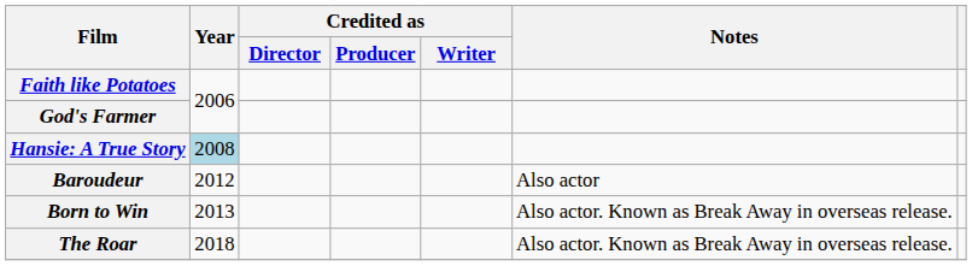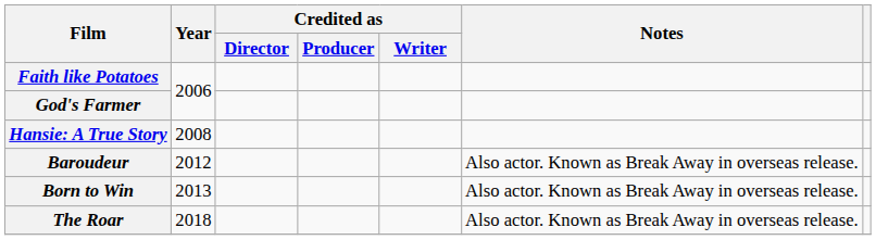 <table class="wikitable sortable plainrowheaders" style="text-align:center">
 <tr>
 <th rowspan="2" scope="col">Film</th>
 <th scope="col" rowspan="2">Year</th>
 <th scope="col" colspan="3">Credited as</th>
 <th scope="col" rowspan="2" class="unsortable">Notes</th>
 <th scope="col" rowspan="2" class="unsortable"></th>
 </tr>
 <tr>
 <th width="65"><a href='#'>Director</a></th>
 <th width="65"><a href='#'>Producer</a></th>
 <th width="65"><a href='#'>Writer</a></th>
 </tr>
 <tr>
 <th scope="row"><em><a href='#'>Faith like Potatoes</a></em></th>
 <td rowspan="2">2006</td>
 <td></td>
 <td></td>
 <td></td>
 <td style="text-align:left"></td>
 <td></td>
 </tr>
 <tr>
 <th scope="row"><em>God's Farmer</em></th>
 <td></td>
 <td></td>
 <td></td>
 <td style="text-align:left"></td>
 <td></td>
 </tr>
 <tr>
 <th scope="row"><em><a href='#'>Hansie: A True Story</a></em></th>
-<td style="background: lightblue;">2008</td>
+<td>2008</td>
 <td></td>
 <td></td>
 <td></td>
 <td style="text-align:left"></td>
 <td></td>
 </tr>
 <tr>
 <th scope="row"><em>Baroudeur</em></th>
 <td>2012</td>
 <td></td>
 <td></td>
 <td></td>
-<td style="text-align:left">Also actor</td>
+<td style="text-align:left">Also actor. Known as Break Away in overseas release.</td>
 <td></td>
 </tr>
 <tr>
 <th scope="row"><em>Born to Win</em></th>
 <td>2013</td>
 <td></td>
 <td></td>
 <td></td>
 <td style="text-align:left">Also actor. Known as Break Away in overseas release.</td>
 <td></td>
 </tr>
 <tr>
 <th scope="row"><em>The Roar</em></th>
 <td>2018</td>
 <td></td>
 <td></td>
 <td></td>
 <td style="text-align:left">Also actor. Known as Break Away in overseas release.</td>
 <td></td>
 </tr>
 <tr>
 </tr>
 </table>
